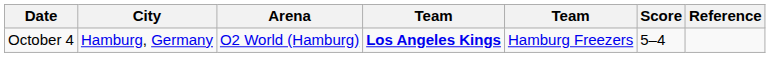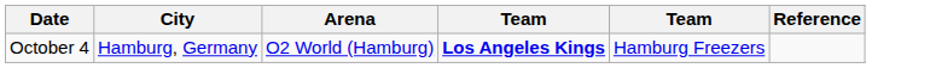 <table class="wikitable">
 <tr>
 <th>Date</th>
 <th>City</th>
 <th>Arena</th>
 <th>Team</th>
 <th>Team</th>
-<th>Score</th>
 <th>Reference</th>
 </tr>
 <tr>
 <td>October 4</td>
 <td> <a href='#'>Hamburg</a>, <a href='#'>Germany</a></td>
 <td><a href='#'>O2 World (Hamburg)</a></td>
 <td><strong><a href='#'>Los Angeles Kings</a></strong></td>
 <td><a href='#'>Hamburg Freezers</a></td>
-<td>5–4</td>
 <td></td>
 </tr>
 </table>
